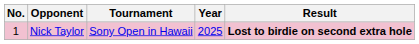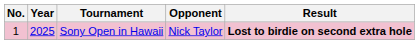 <table class="wikitable" style="font-size:95%;">
 <tr>
 <th>No.</th>
+<th>Year</th>
+<th>Tournament</th>
 <th>Opponent</th>
-<th>Tournament</th>
-<th>Year</th>
 <th>Result</th>
 </tr>
 <tr style="background: #F2C1D1;">
 <td align=center>1</td>
+<td><a href='#'>2025</a></td>
+<td><a href='#'>Sony Open in Hawaii</a></td>
 <td> <a href='#'>Nick Taylor</a></td>
-<td><a href='#'>Sony Open in Hawaii</a></td>
-<td><a href='#'>2025</a></td>
 <td><strong>Lost to birdie on second extra hole</strong></td>
 </tr>
 </table>
